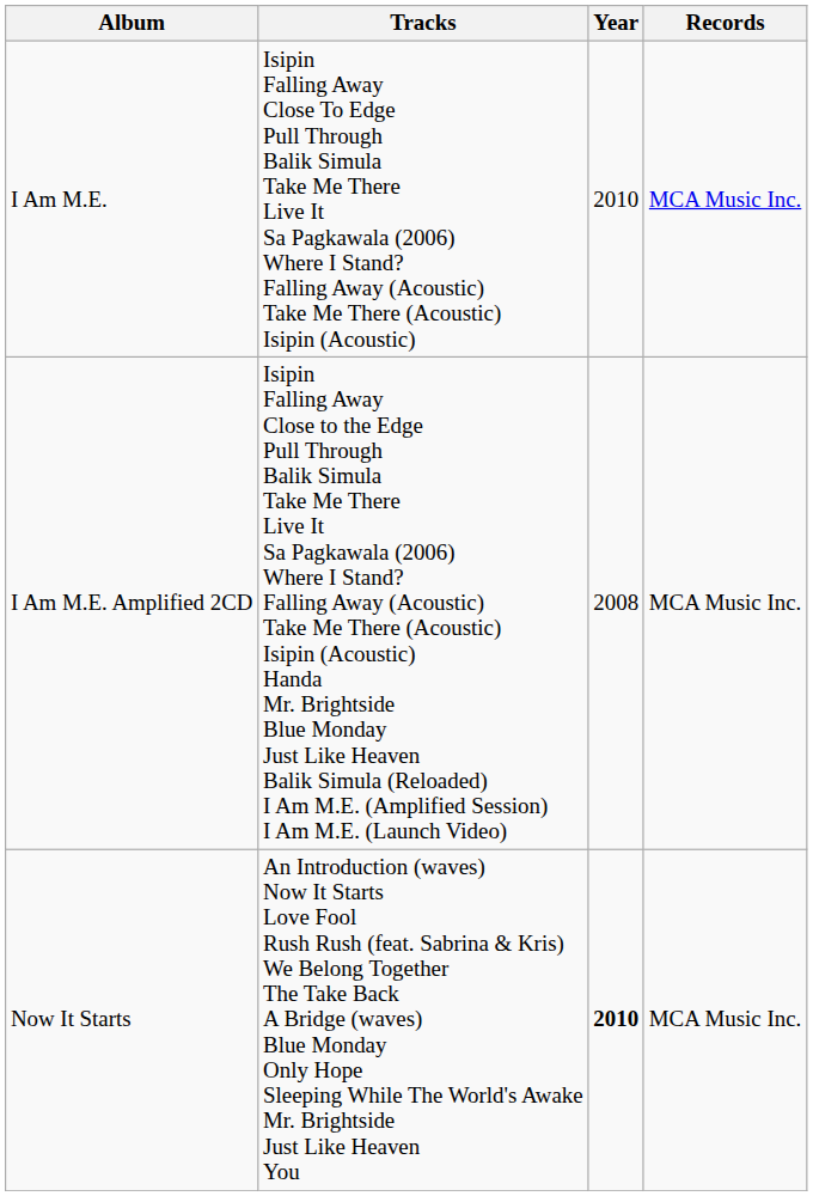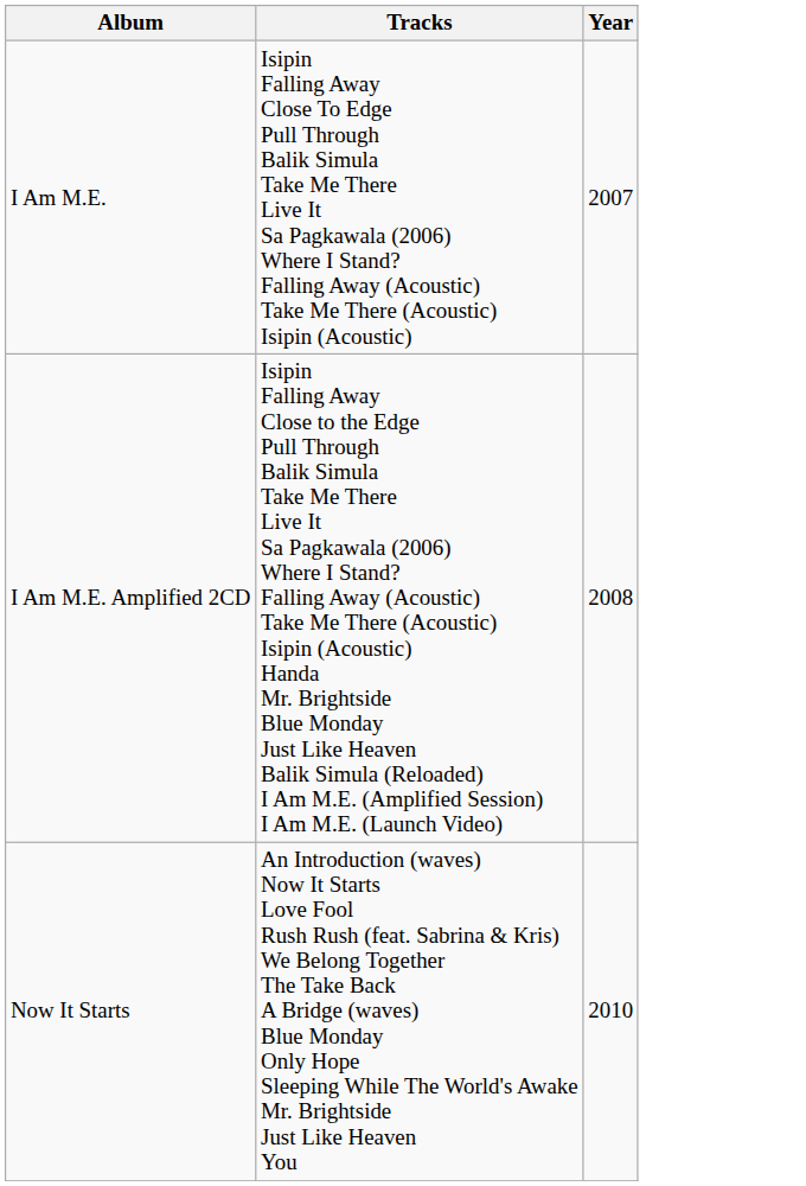 <table class="wikitable">
 <tr>
 <th>Album</th>
 <th>Tracks</th>
 <th>Year</th>
-<th>Records</th>
 </tr>
 <tr>
 <td>I Am M.E.</td>
 <td>Isipin<br>Falling Away<br>Close To Edge<br>Pull Through<br>Balik Simula<br> Take Me There<br>Live It<br>Sa Pagkawala (2006)<br>Where I Stand?<br>Falling Away (Acoustic)<br>Take Me There (Acoustic)<br>Isipin (Acoustic)</td>
-<td>2010</td>
-<td><a href='#'>MCA Music Inc.</a></td>
+<td>2007</td>
 </tr>
 <tr>
 <td>I Am M.E. Amplified 2CD</td>
 <td>Isipin<br>Falling Away<br>Close to the Edge<br>Pull Through<br>Balik Simula<br>Take Me There<br>Live It<br>Sa Pagkawala (2006)<br>Where I Stand?<br>Falling Away (Acoustic)<br>Take Me There (Acoustic)<br>Isipin (Acoustic)<br>Handa<br>Mr. Brightside<br>Blue Monday<br>Just Like Heaven<br>Balik Simula (Reloaded)<br>I Am M.E. (Amplified Session)<br>I Am M.E. (Launch Video)</td>
 <td>2008</td>
-<td>MCA Music Inc.</td>
 </tr>
 <tr>
 <td>Now It Starts</td>
 <td>An Introduction (waves)<br>Now It Starts<br>Love Fool<br>Rush Rush (feat. Sabrina & Kris)<br>We Belong Together<br>The Take Back<br>A Bridge (waves)<br>Blue Monday<br>Only Hope<br>Sleeping While The World's Awake<br>Mr. Brightside<br>Just Like Heaven<br>You</td>
-<td><strong>2010</strong></td>
-<td>MCA Music Inc.</td>
+<td>2010</td>
 </tr>
 </table>
